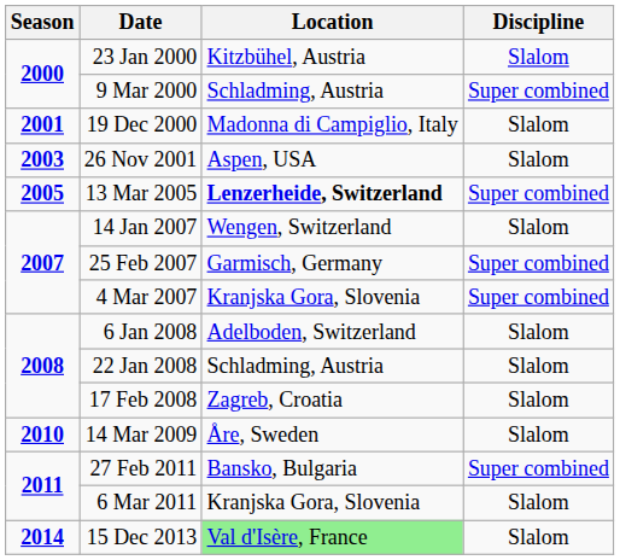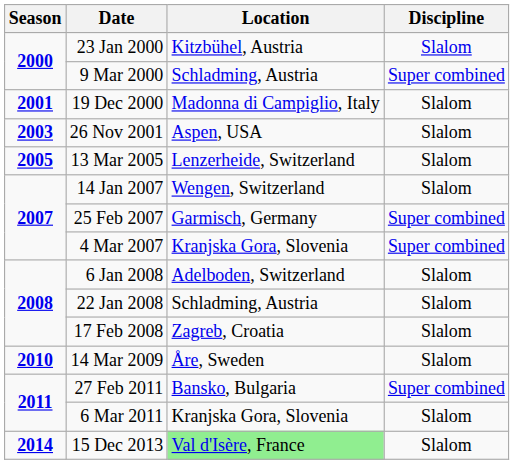 <table class="wikitable">
 <tr>
 <th>Season</th>
 <th>Date</th>
 <th>Location</th>
 <th>Discipline</th>
 </tr>
 <tr>
 <td rowspan=2 align=center><strong><a href='#'>2000</a></strong></td>
 <td align=right>23 Jan 2000</td>
 <td> <a href='#'>Kitzbühel</a>, Austria</td>
 <td align=center><a href='#'>Slalom</a></td>
 </tr>
 <tr>
 <td align=right>9 Mar 2000</td>
 <td> <a href='#'>Schladming</a>, Austria</td>
 <td align=center><a href='#'>Super combined</a></td>
 </tr>
 <tr>
 <td align=center><strong><a href='#'>2001</a></strong></td>
 <td align=right>19 Dec 2000</td>
 <td> <a href='#'>Madonna di Campiglio</a>, Italy</td>
 <td align=center>Slalom</td>
 </tr>
 <tr>
 <td align=center><strong><a href='#'>2003</a></strong></td>
 <td align=right>26 Nov 2001</td>
 <td> <a href='#'>Aspen</a>, USA</td>
 <td align=center>Slalom</td>
 </tr>
 <tr>
 <td align=center><strong><a href='#'>2005</a></strong></td>
 <td align=right>13 Mar 2005</td>
-<td><strong> <a href='#'>Lenzerheide</a>, Switzerland</strong></td>
-<td align=center><a href='#'>Super combined</a></td>
+<td> <a href='#'>Lenzerheide</a>, Switzerland</td>
+<td align=center>Slalom</td>
 </tr>
 <tr>
 <td rowspan=3 align=center><strong><a href='#'>2007</a></strong></td>
 <td align=right>14 Jan 2007</td>
 <td> <a href='#'>Wengen</a>, Switzerland</td>
 <td align=center>Slalom</td>
 </tr>
 <tr>
 <td align=right>25 Feb 2007</td>
 <td> <a href='#'>Garmisch</a>, Germany</td>
 <td align=center><a href='#'>Super combined</a></td>
 </tr>
 <tr>
 <td align=right>4 Mar 2007</td>
 <td> <a href='#'>Kranjska Gora</a>, Slovenia</td>
 <td align=center><a href='#'>Super combined</a></td>
 </tr>
 <tr>
 <td rowspan=3 align=center><strong><a href='#'>2008</a></strong></td>
 <td align=right>6 Jan 2008</td>
 <td> <a href='#'>Adelboden</a>, Switzerland</td>
 <td align=center>Slalom</td>
 </tr>
 <tr>
 <td align=right>22 Jan 2008</td>
 <td> Schladming, Austria</td>
 <td align=center>Slalom</td>
 </tr>
 <tr>
 <td align=right>17 Feb 2008</td>
 <td> <a href='#'>Zagreb</a>, Croatia</td>
 <td align=center>Slalom</td>
 </tr>
 <tr>
 <td align=center><strong><a href='#'>2010</a></strong></td>
 <td align=right>14 Mar 2009</td>
 <td> <a href='#'>Åre</a>, Sweden</td>
 <td align=center>Slalom</td>
 </tr>
 <tr>
 <td rowspan=2 align=center><strong><a href='#'>2011</a></strong></td>
 <td align=right>27 Feb 2011</td>
 <td> <a href='#'>Bansko</a>, Bulgaria</td>
 <td align=center><a href='#'>Super combined</a></td>
 </tr>
 <tr>
 <td align=right>6 Mar 2011</td>
 <td> Kranjska Gora, Slovenia</td>
 <td align=center>Slalom</td>
 </tr>
 <tr>
 <td align=center><strong><a href='#'>2014</a></strong></td>
 <td align=right>15 Dec 2013</td>
 <td style="background: lightgreen;"> <a href='#'>Val d'Isère</a>, France</td>
 <td align=center>Slalom</td>
 </tr>
 </table>
